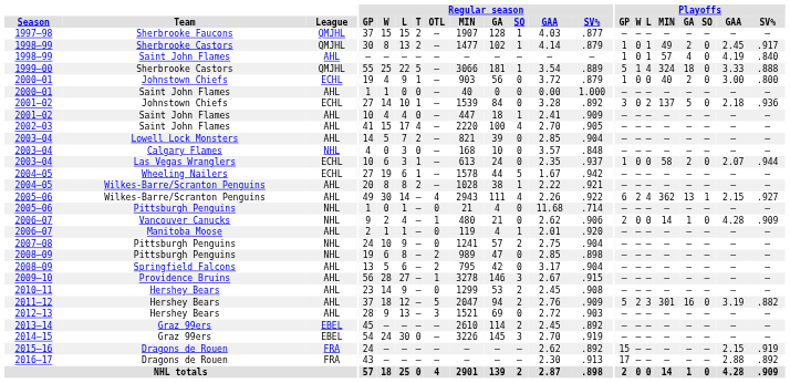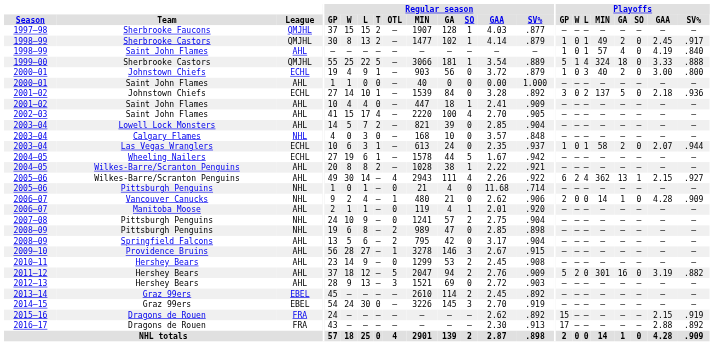 <table border="0" cellpadding="1" cellspacing="0" style="width:90%; text-align:center;">
 <tr bgcolor="#e0e0e0">
 <th colspan="3" bgcolor="#ffffff"></th>
 <th rowspan="99" bgcolor="#ffffff"></th>
 <th colspan="10" bgcolor="#e0e0e0"><a href='#'>Regular season</a></th>
 <th rowspan="99" bgcolor="#ffffff"></th>
 <th colspan="8" bgcolor="#e0e0e0"><a href='#'>Playoffs</a></th>
 </tr>
 <tr bgcolor="#e0e0e0">
 <th><a href='#'>Season</a></th>
 <th>Team</th>
 <th>League</th>
 <th>GP</th>
 <th>W</th>
 <th>L</th>
 <th>T</th>
 <th>OTL</th>
 <th>MIN</th>
 <th>GA</th>
 <th><a href='#'>SO</a></th>
 <th><a href='#'>GAA</a></th>
 <th><a href='#'>SV%</a></th>
 <th>GP</th>
 <th>W</th>
 <th>L</th>
 <th>MIN</th>
 <th>GA</th>
 <th>SO</th>
 <th>GAA</th>
 <th>SV%</th>
 </tr>
 <tr>
 <td><a href='#'>1997–98</a></td>
 <td><a href='#'>Sherbrooke Faucons</a></td>
 <td><a href='#'>QMJHL</a></td>
 <td>37</td>
 <td>15</td>
 <td>15</td>
 <td>2</td>
 <td>—</td>
 <td>1907</td>
 <td>128</td>
 <td>1</td>
 <td>4.03</td>
 <td>.877</td>
 <td>—</td>
 <td>—</td>
 <td>—</td>
 <td>—</td>
 <td>—</td>
 <td>—</td>
 <td>—</td>
 <td>—</td>
 </tr>
 <tr bgcolor="#f0f0f0">
 <td><a href='#'>1998–99</a></td>
 <td><a href='#'>Sherbrooke Castors</a></td>
 <td>QMJHL</td>
 <td>30</td>
 <td>8</td>
 <td>13</td>
 <td>2</td>
 <td>—</td>
 <td>1477</td>
 <td>102</td>
 <td>1</td>
 <td>4.14</td>
 <td>.879</td>
 <td>1</td>
 <td>0</td>
 <td>1</td>
 <td>49</td>
 <td>2</td>
 <td>0</td>
 <td>2.45</td>
 <td>.917</td>
 </tr>
 <tr>
 <td><a href='#'>1998–99</a></td>
 <td><a href='#'>Saint John Flames</a></td>
 <td><a href='#'>AHL</a></td>
 <td>—</td>
 <td>—</td>
 <td>—</td>
 <td>—</td>
 <td>—</td>
 <td>—</td>
 <td>—</td>
 <td>—</td>
 <td>—</td>
 <td>—</td>
 <td>1</td>
 <td>0</td>
 <td>1</td>
 <td>57</td>
 <td>4</td>
 <td>0</td>
 <td>4.19</td>
 <td>.840</td>
 </tr>
 <tr bgcolor="#f0f0f0">
 <td><a href='#'>1999–00</a></td>
 <td>Sherbrooke Castors</td>
 <td>QMJHL</td>
 <td>55</td>
 <td>25</td>
 <td>22</td>
 <td>5</td>
 <td>—</td>
 <td>3066</td>
 <td>181</td>
 <td>1</td>
 <td>3.54</td>
 <td>.889</td>
 <td>5</td>
 <td>1</td>
 <td>4</td>
 <td>324</td>
 <td>18</td>
 <td>0</td>
 <td>3.33</td>
 <td>.888</td>
 </tr>
 <tr>
 <td><a href='#'>2000–01</a></td>
 <td><a href='#'>Johnstown Chiefs</a></td>
 <td><a href='#'>ECHL</a></td>
 <td>19</td>
 <td>4</td>
 <td>9</td>
 <td>1</td>
 <td>—</td>
 <td>903</td>
 <td>56</td>
 <td>0</td>
 <td>3.72</td>
 <td>.879</td>
 <td>1</td>
 <td>0</td>
-<td>0</td>
+<td>3</td>
 <td>40</td>
 <td>2</td>
 <td>0</td>
 <td>3.00</td>
 <td>.800</td>
 </tr>
 <tr bgcolor="#f0f0f0">
 <td><a href='#'>2000–01</a></td>
 <td>Saint John Flames</td>
 <td>AHL</td>
 <td>1</td>
 <td>1</td>
 <td>0</td>
 <td>0</td>
 <td>—</td>
 <td>40</td>
 <td>0</td>
 <td>0</td>
 <td>0.00</td>
 <td>1.000</td>
 <td>—</td>
 <td>—</td>
 <td>—</td>
 <td>—</td>
 <td>—</td>
 <td>—</td>
 <td>—</td>
 <td>—</td>
 </tr>
 <tr>
 <td><a href='#'>2001–02</a></td>
 <td>Johnstown Chiefs</td>
 <td>ECHL</td>
 <td>27</td>
 <td>14</td>
 <td>10</td>
 <td>1</td>
 <td>—</td>
 <td>1539</td>
 <td>84</td>
 <td>0</td>
 <td>3.28</td>
 <td>.892</td>
 <td>3</td>
 <td>0</td>
 <td>2</td>
 <td>137</td>
 <td>5</td>
 <td>0</td>
 <td>2.18</td>
 <td>.936</td>
 </tr>
 <tr bgcolor="#f0f0f0">
 <td><a href='#'>2001–02</a></td>
 <td>Saint John Flames</td>
 <td>AHL</td>
 <td>10</td>
 <td>4</td>
 <td>4</td>
 <td>0</td>
 <td>—</td>
 <td>447</td>
 <td>18</td>
 <td>1</td>
 <td>2.41</td>
 <td>.909</td>
 <td>—</td>
 <td>—</td>
 <td>—</td>
 <td>—</td>
 <td>—</td>
 <td>—</td>
 <td>—</td>
 <td>—</td>
 </tr>
 <tr>
 <td><a href='#'>2002–03</a></td>
 <td>Saint John Flames</td>
 <td>AHL</td>
 <td>41</td>
 <td>15</td>
 <td>17</td>
 <td>4</td>
 <td>—</td>
 <td>2220</td>
 <td>100</td>
 <td>4</td>
 <td>2.70</td>
 <td>.905</td>
 <td>—</td>
 <td>—</td>
 <td>—</td>
 <td>—</td>
 <td>—</td>
 <td>—</td>
 <td>—</td>
 <td>—</td>
 </tr>
 <tr bgcolor="#f0f0f0">
 <td><a href='#'>2003–04</a></td>
 <td><a href='#'>Lowell Lock Monsters</a></td>
 <td>AHL</td>
 <td>14</td>
 <td>5</td>
 <td>7</td>
 <td>2</td>
 <td>—</td>
 <td>821</td>
 <td>39</td>
 <td>0</td>
 <td>2.85</td>
 <td>.904</td>
 <td>—</td>
 <td>—</td>
 <td>—</td>
 <td>—</td>
 <td>—</td>
 <td>—</td>
 <td>—</td>
 <td>—</td>
 </tr>
 <tr>
 <td><a href='#'>2003–04</a></td>
 <td><a href='#'>Calgary Flames</a></td>
 <td><a href='#'>NHL</a></td>
 <td>4</td>
 <td>0</td>
 <td>3</td>
 <td>0</td>
 <td>—</td>
 <td>168</td>
 <td>10</td>
 <td>0</td>
 <td>3.57</td>
 <td>.848</td>
 <td>—</td>
 <td>—</td>
 <td>—</td>
 <td>—</td>
 <td>—</td>
 <td>—</td>
 <td>—</td>
 <td>—</td>
 </tr>
 <tr bgcolor="#f0f0f0">
 <td><a href='#'>2003–04</a></td>
 <td><a href='#'>Las Vegas Wranglers</a></td>
 <td>ECHL</td>
 <td>10</td>
 <td>6</td>
 <td>3</td>
 <td>1</td>
 <td>—</td>
 <td>613</td>
 <td>24</td>
 <td>0</td>
 <td>2.35</td>
 <td>.937</td>
 <td>1</td>
 <td>0</td>
-<td>0</td>
+<td>1</td>
 <td>58</td>
 <td>2</td>
 <td>0</td>
 <td>2.07</td>
 <td>.944</td>
 </tr>
 <tr>
 <td><a href='#'>2004–05</a></td>
 <td><a href='#'>Wheeling Nailers</a></td>
 <td>ECHL</td>
 <td>27</td>
 <td>19</td>
 <td>6</td>
 <td>1</td>
 <td>—</td>
 <td>1578</td>
 <td>44</td>
 <td>5</td>
 <td>1.67</td>
 <td>.942</td>
 <td>—</td>
 <td>—</td>
 <td>—</td>
 <td>—</td>
 <td>—</td>
 <td>—</td>
 <td>—</td>
 <td>—</td>
 </tr>
 <tr bgcolor="#f0f0f0">
 <td><a href='#'>2004–05</a></td>
 <td><a href='#'>Wilkes-Barre/Scranton Penguins</a></td>
 <td>AHL</td>
 <td>20</td>
 <td>8</td>
 <td>8</td>
 <td>2</td>
 <td>—</td>
 <td>1028</td>
 <td>38</td>
 <td>1</td>
 <td>2.22</td>
 <td>.921</td>
 <td>—</td>
 <td>—</td>
 <td>—</td>
 <td>—</td>
 <td>—</td>
 <td>—</td>
 <td>—</td>
 <td>—</td>
 </tr>
 <tr>
 <td><a href='#'>2005–06</a></td>
 <td>Wilkes-Barre/Scranton Penguins</td>
 <td>AHL</td>
 <td>49</td>
 <td>30</td>
 <td>14</td>
 <td>—</td>
 <td>4</td>
 <td>2943</td>
 <td>111</td>
 <td>4</td>
 <td>2.26</td>
 <td>.922</td>
 <td>6</td>
 <td>2</td>
 <td>4</td>
 <td>362</td>
 <td>13</td>
 <td>1</td>
 <td>2.15</td>
 <td>.927</td>
 </tr>
 <tr bgcolor="#f0f0f0">
 <td><a href='#'>2005–06</a></td>
 <td><a href='#'>Pittsburgh Penguins</a></td>
 <td>NHL</td>
 <td>1</td>
 <td>0</td>
 <td>1</td>
 <td>—</td>
 <td>0</td>
 <td>21</td>
 <td>4</td>
 <td>0</td>
 <td>11.68</td>
 <td>.714</td>
 <td>—</td>
 <td>—</td>
 <td>—</td>
 <td>—</td>
 <td>—</td>
 <td>—</td>
 <td>—</td>
 <td>—</td>
 </tr>
 <tr>
 <td><a href='#'>2006–07</a></td>
 <td><a href='#'>Vancouver Canucks</a></td>
 <td>NHL</td>
 <td>9</td>
 <td>2</td>
 <td>4</td>
 <td>—</td>
 <td>1</td>
 <td>480</td>
 <td>21</td>
 <td>0</td>
 <td>2.62</td>
 <td>.906</td>
 <td>2</td>
 <td>0</td>
 <td>0</td>
 <td>14</td>
 <td>1</td>
 <td>0</td>
 <td>4.28</td>
 <td>.909</td>
 </tr>
 <tr bgcolor="#f0f0f0">
 <td><a href='#'>2006–07</a></td>
 <td><a href='#'>Manitoba Moose</a></td>
 <td>AHL</td>
 <td>2</td>
 <td>1</td>
 <td>1</td>
 <td>—</td>
 <td>0</td>
 <td>119</td>
 <td>4</td>
 <td>1</td>
 <td>2.01</td>
 <td>.920</td>
 <td>—</td>
 <td>—</td>
 <td>—</td>
 <td>—</td>
 <td>—</td>
 <td>—</td>
 <td>—</td>
 <td>—</td>
 </tr>
 <tr>
 <td><a href='#'>2007–08</a></td>
 <td>Pittsburgh Penguins</td>
 <td>NHL</td>
 <td>24</td>
 <td>10</td>
 <td>9</td>
 <td>—</td>
 <td>0</td>
 <td>1241</td>
 <td>57</td>
 <td>2</td>
 <td>2.75</td>
 <td>.904</td>
 <td>—</td>
 <td>—</td>
 <td>—</td>
 <td>—</td>
 <td>—</td>
 <td>—</td>
 <td>—</td>
 <td>—</td>
 </tr>
 <tr bgcolor="#f0f0f0">
 <td><a href='#'>2008–09</a></td>
 <td>Pittsburgh Penguins</td>
 <td>NHL</td>
 <td>19</td>
 <td>6</td>
 <td>8</td>
 <td>—</td>
 <td>2</td>
 <td>989</td>
 <td>47</td>
 <td>0</td>
 <td>2.85</td>
 <td>.898</td>
 <td>—</td>
 <td>—</td>
 <td>—</td>
 <td>—</td>
 <td>—</td>
 <td>—</td>
 <td>—</td>
 <td>—</td>
 </tr>
 <tr>
 <td><a href='#'>2008–09</a></td>
 <td><a href='#'>Springfield Falcons</a></td>
 <td>AHL</td>
 <td>13</td>
 <td>5</td>
 <td>6</td>
 <td>—</td>
 <td>2</td>
 <td>795</td>
 <td>42</td>
 <td>0</td>
 <td>3.17</td>
 <td>.904</td>
 <td>—</td>
 <td>—</td>
 <td>—</td>
 <td>—</td>
 <td>—</td>
 <td>—</td>
 <td>—</td>
 <td>—</td>
 </tr>
 <tr bgcolor="#f0f0f0">
 <td><a href='#'>2009–10</a></td>
 <td><a href='#'>Providence Bruins</a></td>
 <td>AHL</td>
 <td>56</td>
 <td>28</td>
 <td>27</td>
 <td>—</td>
 <td>1</td>
 <td>3278</td>
 <td>146</td>
 <td>3</td>
 <td>2.67</td>
 <td>.915</td>
 <td>—</td>
 <td>—</td>
 <td>—</td>
 <td>—</td>
 <td>—</td>
 <td>—</td>
 <td>—</td>
 <td>—</td>
 </tr>
 <tr>
 <td><a href='#'>2010–11</a></td>
 <td><a href='#'>Hershey Bears</a></td>
 <td>AHL</td>
 <td>23</td>
 <td>14</td>
 <td>9</td>
 <td>—</td>
 <td>0</td>
 <td>1299</td>
 <td>53</td>
 <td>2</td>
 <td>2.45</td>
 <td>.908</td>
 <td>—</td>
 <td>—</td>
 <td>—</td>
 <td>—</td>
 <td>—</td>
 <td>—</td>
 <td>—</td>
 <td>—</td>
 </tr>
 <tr bgcolor="#f0f0f0">
 <td><a href='#'>2011–12</a></td>
 <td>Hershey Bears</td>
 <td>AHL</td>
 <td>37</td>
 <td>18</td>
 <td>12</td>
 <td>—</td>
 <td>5</td>
 <td>2047</td>
 <td>94</td>
 <td>2</td>
 <td>2.76</td>
 <td>.909</td>
 <td>5</td>
 <td>2</td>
-<td>3</td>
+<td>0</td>
 <td>301</td>
 <td>16</td>
 <td>0</td>
 <td>3.19</td>
 <td>.882</td>
 </tr>
 <tr>
 <td><a href='#'>2012–13</a></td>
 <td>Hershey Bears</td>
 <td>AHL</td>
 <td>28</td>
 <td>9</td>
 <td>13</td>
 <td>—</td>
 <td>3</td>
 <td>1521</td>
 <td>69</td>
 <td>0</td>
 <td>2.72</td>
 <td>.903</td>
 <td>—</td>
 <td>—</td>
 <td>—</td>
 <td>—</td>
 <td>—</td>
 <td>—</td>
 <td>—</td>
 <td>—</td>
 </tr>
 <tr bgcolor="#f0f0f0">
 <td><a href='#'>2013–14</a></td>
 <td><a href='#'>Graz 99ers</a></td>
 <td><a href='#'>EBEL</a></td>
 <td>45</td>
 <td>—</td>
 <td>—</td>
 <td>—</td>
 <td>—</td>
 <td>2610</td>
 <td>114</td>
 <td>2</td>
 <td>2.45</td>
 <td>.892</td>
 <td>—</td>
 <td>—</td>
 <td>—</td>
 <td>—</td>
 <td>—</td>
 <td>—</td>
 <td>—</td>
 <td>—</td>
 </tr>
 <tr>
 <td><a href='#'>2014–15</a></td>
 <td>Graz 99ers</td>
 <td>EBEL</td>
 <td>54</td>
 <td>24</td>
 <td>30</td>
 <td>0</td>
 <td>—</td>
 <td>3226</td>
 <td>145</td>
 <td>3</td>
 <td>2.70</td>
 <td>.919</td>
 <td>—</td>
 <td>—</td>
 <td>—</td>
 <td>—</td>
 <td>—</td>
 <td>—</td>
 <td>—</td>
 <td>—</td>
 </tr>
 <tr bgcolor="#f0f0f0">
 <td><a href='#'>2015–16</a></td>
 <td><a href='#'>Dragons de Rouen</a></td>
 <td><a href='#'>FRA</a></td>
 <td>24</td>
 <td>—</td>
 <td>—</td>
 <td>—</td>
 <td>—</td>
 <td>—</td>
 <td>—</td>
 <td>—</td>
 <td>2.62</td>
 <td>.892</td>
 <td>15</td>
 <td>—</td>
 <td>—</td>
 <td>—</td>
 <td>—</td>
 <td>—</td>
 <td>2.15</td>
 <td>.919</td>
 </tr>
 <tr>
 <td><a href='#'>2016–17</a></td>
 <td>Dragons de Rouen</td>
 <td>FRA</td>
 <td>43</td>
 <td>—</td>
 <td>—</td>
 <td>—</td>
 <td>—</td>
 <td>—</td>
 <td>—</td>
 <td>—</td>
 <td>2.30</td>
 <td>.913</td>
 <td>17</td>
 <td>—</td>
 <td>—</td>
 <td>—</td>
 <td>—</td>
 <td>—</td>
 <td>2.88</td>
 <td>.892</td>
 </tr>
 <tr bgcolor="#e0e0e0">
 <th colspan=3>NHL totals</th>
 <th>57</th>
 <th>18</th>
 <th>25</th>
 <th>0</th>
 <th>4</th>
 <th>2901</th>
 <th>139</th>
 <th>2</th>
 <th>2.87</th>
 <th>.898</th>
 <th>2</th>
 <th>0</th>
 <th>0</th>
 <th>14</th>
 <th>1</th>
 <th>0</th>
 <th>4.28</th>
 <th>.909</th>
 </tr>
 </table>
